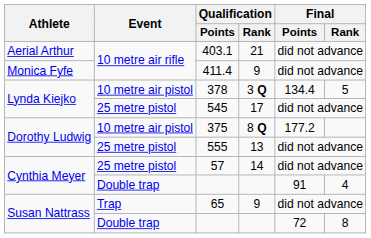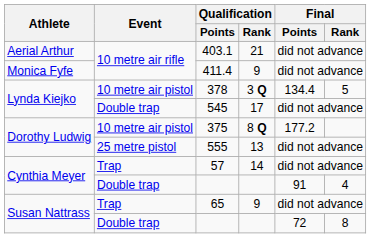 <table class="wikitable" style="font-size:90%">
 <tr>
 <th rowspan=2>Athlete</th>
 <th rowspan=2>Event</th>
 <th colspan=2>Qualification</th>
 <th colspan=2>Final</th>
 </tr>
 <tr style="font-size:95%">
 <th>Points</th>
 <th>Rank</th>
 <th>Points</th>
 <th>Rank</th>
 </tr>
 <tr align=center>
 <td align=left><a href='#'>Aerial Arthur</a></td>
 <td align=left rowspan="2"><a href='#'>10 metre air rifle</a></td>
 <td>403.1</td>
 <td>21</td>
 <td colspan="2">did not advance</td>
 </tr>
 <tr align=center>
 <td align=left><a href='#'>Monica Fyfe</a></td>
 <td>411.4</td>
 <td>9</td>
 <td colspan="2">did not advance</td>
 </tr>
 <tr align=center>
 <td align=left rowspan="2"><a href='#'>Lynda Kiejko</a></td>
 <td align=left><a href='#'>10 metre air pistol</a></td>
 <td>378</td>
 <td>3 <strong>Q</strong></td>
 <td>134.4</td>
 <td>5</td>
 </tr>
 <tr align=center>
-<td align=left><a href='#'>25 metre pistol</a></td>
+<td align=left><a href='#'>Double trap</a></td>
 <td>545</td>
 <td>17</td>
 <td colspan="2">did not advance</td>
 </tr>
 <tr align=center>
 <td align=left rowspan="2"><a href='#'>Dorothy Ludwig</a></td>
 <td align=left><a href='#'>10 metre air pistol</a></td>
 <td>375</td>
 <td>8 <strong>Q</strong></td>
 <td>177.2</td>
 <td></td>
 </tr>
 <tr align=center>
 <td align=left><a href='#'>25 metre pistol</a></td>
 <td>555</td>
 <td>13</td>
 <td colspan="2">did not advance</td>
 </tr>
 <tr align=center>
 <td align=left rowspan="2"><a href='#'>Cynthia Meyer</a></td>
-<td align=left><a href='#'>25 metre pistol</a></td>
+<td align=left><a href='#'>Trap</a></td>
 <td>57</td>
 <td>14</td>
 <td colspan="2">did not advance</td>
 </tr>
 <tr align=center>
 <td align=left><a href='#'>Double trap</a></td>
 <td></td>
 <td></td>
 <td>91</td>
 <td>4</td>
 </tr>
 <tr align=center>
 <td align=left rowspan="2"><a href='#'>Susan Nattrass</a></td>
 <td align=left><a href='#'>Trap</a></td>
 <td>65</td>
 <td>9</td>
 <td colspan="2">did not advance</td>
 </tr>
 <tr align=center>
 <td align=left><a href='#'>Double trap</a></td>
 <td></td>
 <td></td>
 <td>72</td>
 <td>8</td>
 </tr>
 </table>
